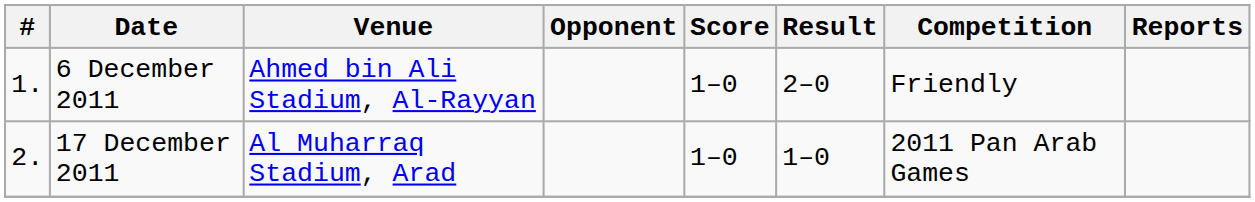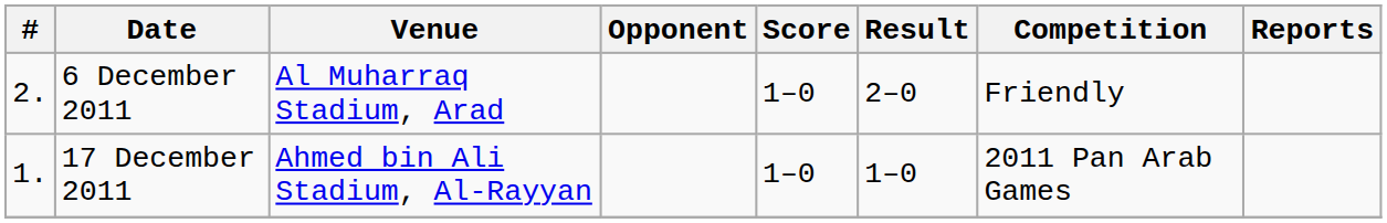 <table class="wikitable">
 <tr>
 <th>#</th>
 <th>Date</th>
 <th>Venue</th>
 <th>Opponent</th>
 <th>Score</th>
 <th>Result</th>
 <th>Competition</th>
 <th>Reports</th>
 </tr>
 <tr>
-<td>1.</td>
+<td>2.</td>
 <td>6 December 2011</td>
-<td><a href='#'>Ahmed bin Ali Stadium</a>, <a href='#'>Al-Rayyan</a></td>
+<td><a href='#'>Al Muharraq Stadium</a>, <a href='#'>Arad</a></td>
 <td></td>
 <td>1–0</td>
 <td>2–0</td>
 <td>Friendly</td>
 <td></td>
 </tr>
 <tr>
-<td>2.</td>
+<td>1.</td>
 <td>17 December 2011</td>
-<td><a href='#'>Al Muharraq Stadium</a>, <a href='#'>Arad</a></td>
+<td><a href='#'>Ahmed bin Ali Stadium</a>, <a href='#'>Al-Rayyan</a></td>
 <td></td>
 <td>1–0</td>
 <td>1–0</td>
 <td>2011 Pan Arab Games</td>
 <td></td>
 </tr>
 <tr>
 </tr>
 </table>
